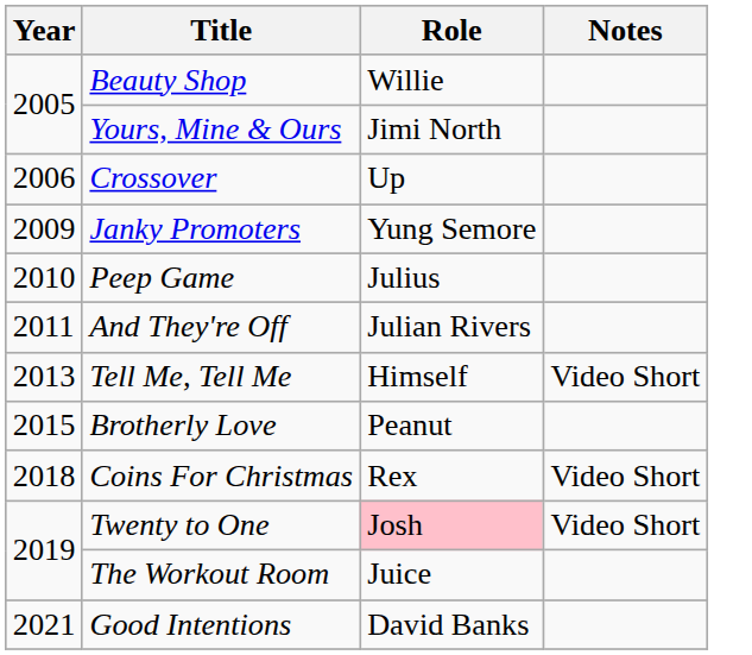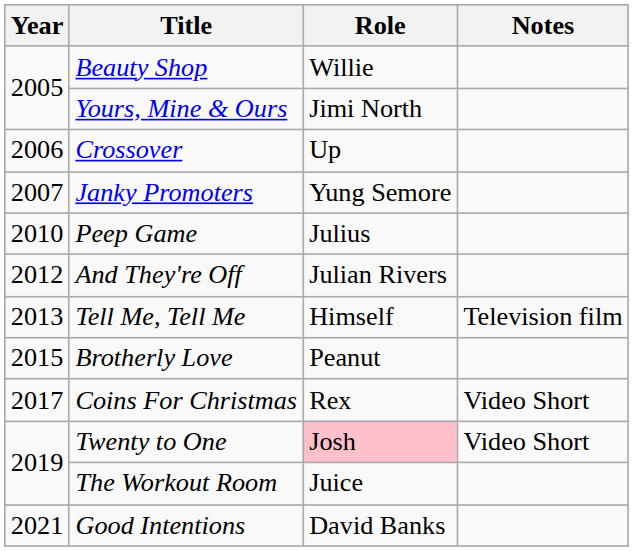 <table class="wikitable plainrowheaders sortable" style="margin-right: 0;">
 <tr>
 <th scope="col">Year</th>
 <th scope="col">Title</th>
 <th scope="col">Role</th>
 <th scope="col" class="unsortable">Notes</th>
 </tr>
 <tr>
 <td rowspan="2">2005</td>
 <td><em><a href='#'>Beauty Shop</a></em></td>
 <td>Willie</td>
 <td></td>
 </tr>
 <tr>
 <td><em><a href='#'>Yours, Mine & Ours</a></em></td>
 <td>Jimi North</td>
 <td></td>
 </tr>
 <tr>
 <td>2006</td>
 <td><em><a href='#'>Crossover</a></em></td>
 <td>Up</td>
 <td></td>
 </tr>
 <tr>
-<td>2009</td>
+<td>2007</td>
 <td><em><a href='#'>Janky Promoters</a></em></td>
 <td>Yung Semore</td>
 <td></td>
 </tr>
 <tr>
 <td>2010</td>
 <td><em>Peep Game</em></td>
 <td>Julius</td>
 <td></td>
 </tr>
 <tr>
-<td>2011</td>
+<td>2012</td>
 <td><em>And They're Off</em></td>
 <td>Julian Rivers</td>
 <td></td>
 </tr>
 <tr>
 <td>2013</td>
 <td><em>Tell Me, Tell Me</em></td>
 <td>Himself</td>
-<td>Video Short</td>
+<td>Television film</td>
 </tr>
 <tr>
 <td>2015</td>
 <td><em>Brotherly Love</em></td>
 <td>Peanut</td>
 <td></td>
 </tr>
 <tr>
-<td>2018</td>
+<td>2017</td>
 <td><em>Coins For Christmas</em></td>
 <td>Rex</td>
 <td>Video Short</td>
 </tr>
 <tr>
 <td rowspan="2">2019</td>
 <td><em>Twenty to One</em></td>
 <td style="background: pink;">Josh</td>
 <td>Video Short</td>
 </tr>
 <tr>
 <td><em>The Workout Room</em></td>
 <td>Juice</td>
 <td></td>
 </tr>
 <tr>
 <td>2021</td>
 <td><em>Good Intentions</em></td>
 <td>David Banks</td>
 <td></td>
 </tr>
 </table>
